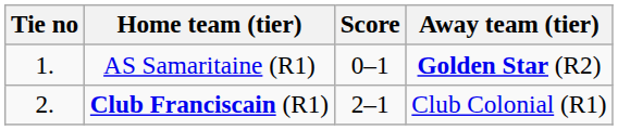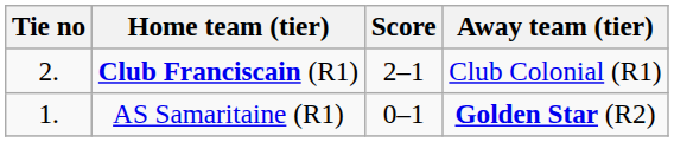 <table class="wikitable" style="text-align: center">
 <tr>
 <th>Tie no</th>
 <th>Home team (tier)</th>
 <th>Score</th>
 <th>Away team (tier)</th>
 </tr>
 <tr>
+<td>2.</td>
+<td> <strong><a href='#'>Club Franciscain</a></strong> (R1)</td>
+<td>2–1</td>
+<td><a href='#'>Club Colonial</a> (R1) </td>
+</tr>
+<tr>
 <td>1.</td>
 <td> <a href='#'>AS Samaritaine</a> (R1)</td>
 <td>0–1</td>
 <td><strong><a href='#'>Golden Star</a></strong> (R2) </td>
 </tr>
-<tr>
-<td>2.</td>
-<td> <strong><a href='#'>Club Franciscain</a></strong> (R1)</td>
-<td>2–1</td>
-<td><a href='#'>Club Colonial</a> (R1) </td>
-</tr>
 </table>
